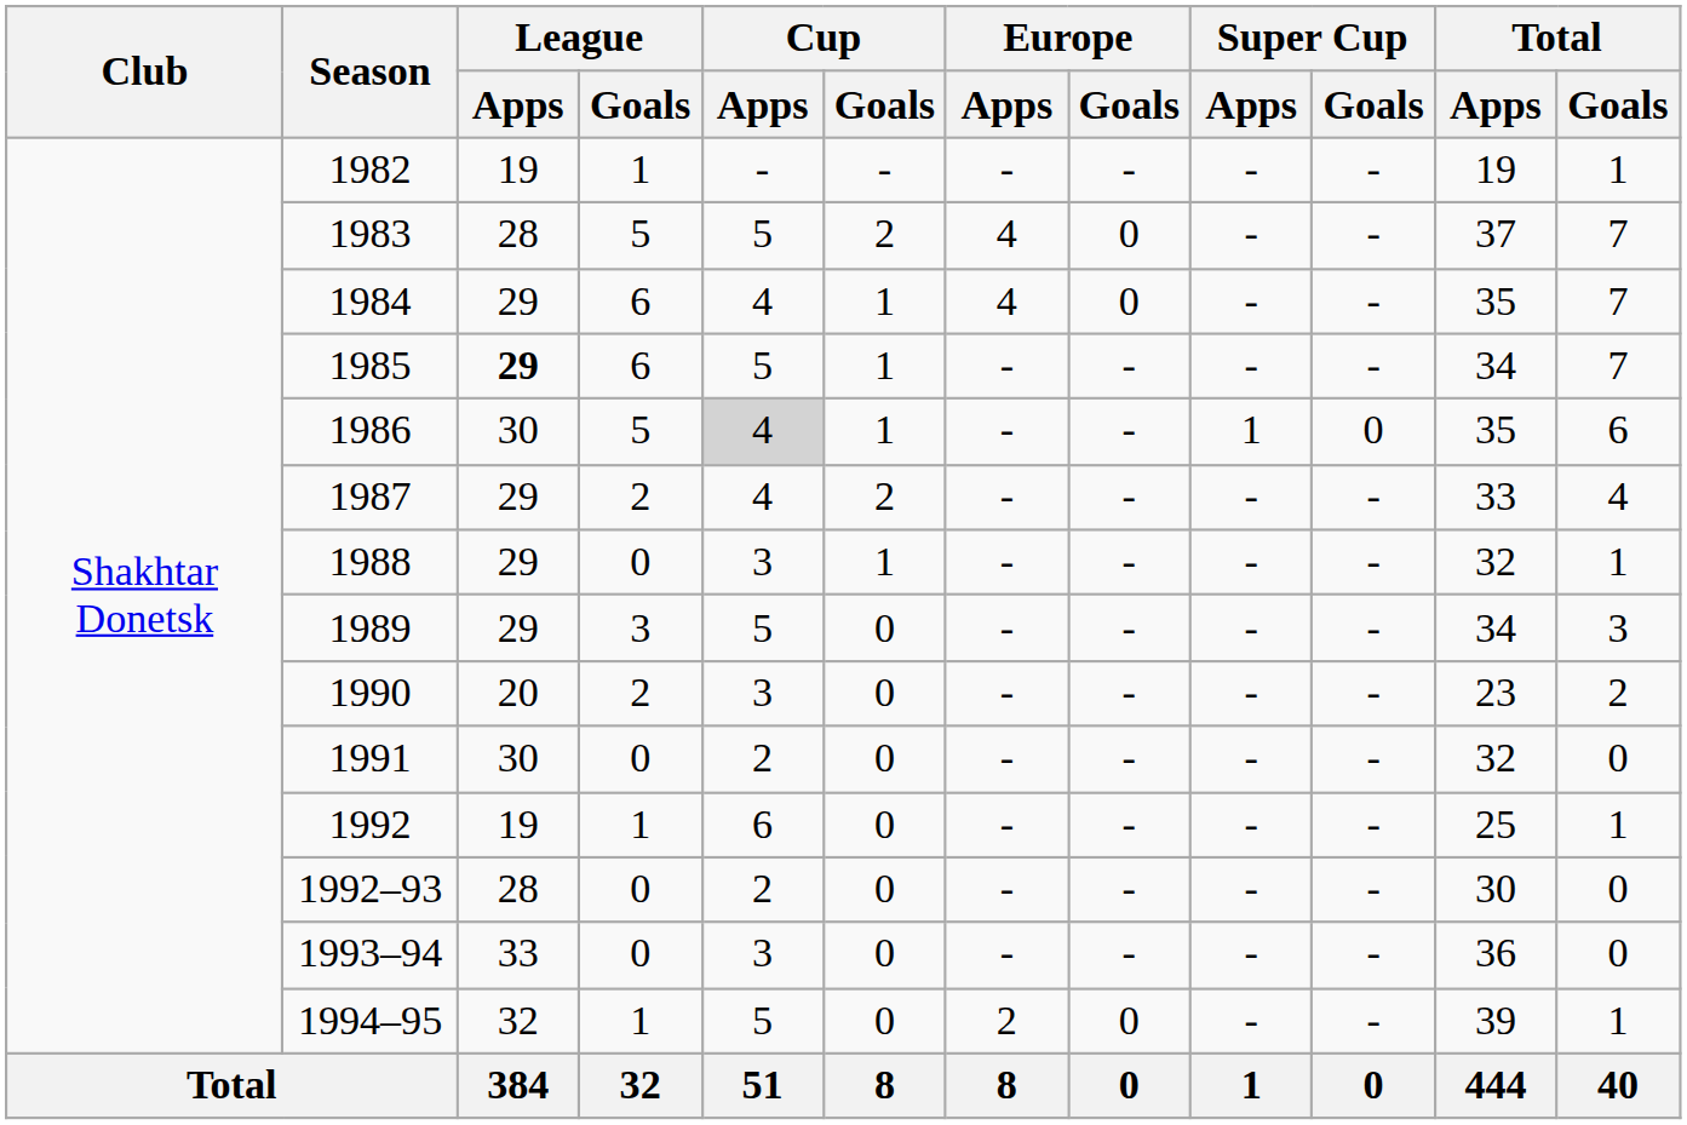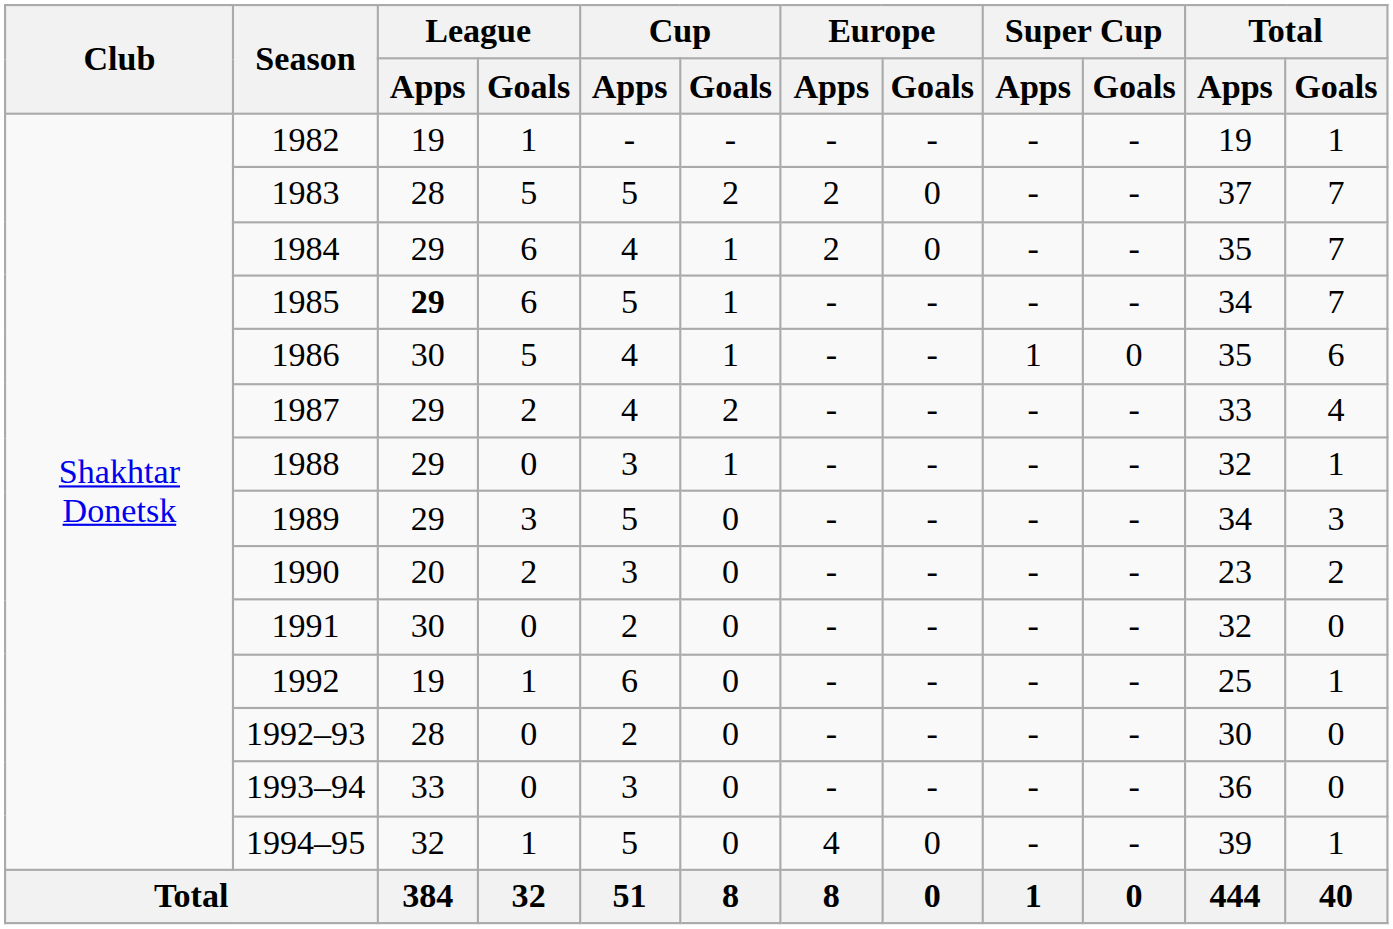 <table class="wikitable" style="text-align:center">
 <tr>
 <th rowspan="2" width="100">Club</th>
 <th rowspan="2" width="60">Season</th>
 <th colspan="2">League</th>
 <th colspan="2">Cup</th>
 <th colspan="2">Europe</th>
 <th colspan="2">Super Cup</th>
 <th colspan="2">Total</th>
 </tr>
 <tr>
 <th width="40">Apps</th>
 <th width="40">Goals</th>
 <th width="40">Apps</th>
 <th width="40">Goals</th>
 <th width="40">Apps</th>
 <th width="40">Goals</th>
 <th width="40">Apps</th>
 <th width="40">Goals</th>
 <th width="40">Apps</th>
 <th width="40">Goals</th>
 </tr>
 <tr>
 <td rowspan="14"><a href='#'>Shakhtar Donetsk</a></td>
 <td>1982</td>
 <td>19</td>
 <td>1</td>
 <td>-</td>
 <td>-</td>
 <td>-</td>
 <td>-</td>
 <td>-</td>
 <td>-</td>
 <td>19</td>
 <td>1</td>
 </tr>
 <tr>
 <td>1983</td>
 <td>28</td>
 <td>5</td>
 <td>5</td>
 <td>2</td>
-<td>4</td>
+<td>2</td>
 <td>0</td>
 <td>-</td>
 <td>-</td>
 <td>37</td>
 <td>7</td>
 </tr>
 <tr>
 <td>1984</td>
 <td>29</td>
 <td>6</td>
 <td>4</td>
 <td>1</td>
-<td>4</td>
+<td>2</td>
 <td>0</td>
 <td>-</td>
 <td>-</td>
 <td>35</td>
 <td>7</td>
 </tr>
 <tr>
 <td>1985</td>
 <td><strong>29</strong></td>
 <td>6</td>
 <td>5</td>
 <td>1</td>
 <td>-</td>
 <td>-</td>
 <td>-</td>
 <td>-</td>
 <td>34</td>
 <td>7</td>
 </tr>
 <tr>
 <td>1986</td>
 <td>30</td>
 <td>5</td>
-<td style="background: lightgrey;">4</td>
+<td>4</td>
 <td>1</td>
 <td>-</td>
 <td>-</td>
 <td>1</td>
 <td>0</td>
 <td>35</td>
 <td>6</td>
 </tr>
 <tr>
 <td>1987</td>
 <td>29</td>
 <td>2</td>
 <td>4</td>
 <td>2</td>
 <td>-</td>
 <td>-</td>
 <td>-</td>
 <td>-</td>
 <td>33</td>
 <td>4</td>
 </tr>
 <tr>
 <td>1988</td>
 <td>29</td>
 <td>0</td>
 <td>3</td>
 <td>1</td>
 <td>-</td>
 <td>-</td>
 <td>-</td>
 <td>-</td>
 <td>32</td>
 <td>1</td>
 </tr>
 <tr>
 <td>1989</td>
 <td>29</td>
 <td>3</td>
 <td>5</td>
 <td>0</td>
 <td>-</td>
 <td>-</td>
 <td>-</td>
 <td>-</td>
 <td>34</td>
 <td>3</td>
 </tr>
 <tr>
 <td>1990</td>
 <td>20</td>
 <td>2</td>
 <td>3</td>
 <td>0</td>
 <td>-</td>
 <td>-</td>
 <td>-</td>
 <td>-</td>
 <td>23</td>
 <td>2</td>
 </tr>
 <tr>
 <td>1991</td>
 <td>30</td>
 <td>0</td>
 <td>2</td>
 <td>0</td>
 <td>-</td>
 <td>-</td>
 <td>-</td>
 <td>-</td>
 <td>32</td>
 <td>0</td>
 </tr>
 <tr>
 <td>1992</td>
 <td>19</td>
 <td>1</td>
 <td>6</td>
 <td>0</td>
 <td>-</td>
 <td>-</td>
 <td>-</td>
 <td>-</td>
 <td>25</td>
 <td>1</td>
 </tr>
 <tr>
 <td>1992–93</td>
 <td>28</td>
 <td>0</td>
 <td>2</td>
 <td>0</td>
 <td>-</td>
 <td>-</td>
 <td>-</td>
 <td>-</td>
 <td>30</td>
 <td>0</td>
 </tr>
 <tr>
 <td>1993–94</td>
 <td>33</td>
 <td>0</td>
 <td>3</td>
 <td>0</td>
 <td>-</td>
 <td>-</td>
 <td>-</td>
 <td>-</td>
 <td>36</td>
 <td>0</td>
 </tr>
 <tr>
 <td>1994–95</td>
 <td>32</td>
 <td>1</td>
 <td>5</td>
 <td>0</td>
-<td>2</td>
+<td>4</td>
 <td>0</td>
 <td>-</td>
 <td>-</td>
 <td>39</td>
 <td>1</td>
 </tr>
 <tr>
 <th colspan="2">Total</th>
 <th>384</th>
 <th>32</th>
 <th>51</th>
 <th>8</th>
 <th>8</th>
 <th>0</th>
 <th>1</th>
 <th>0</th>
 <th>444</th>
 <th>40</th>
 </tr>
 </table>
